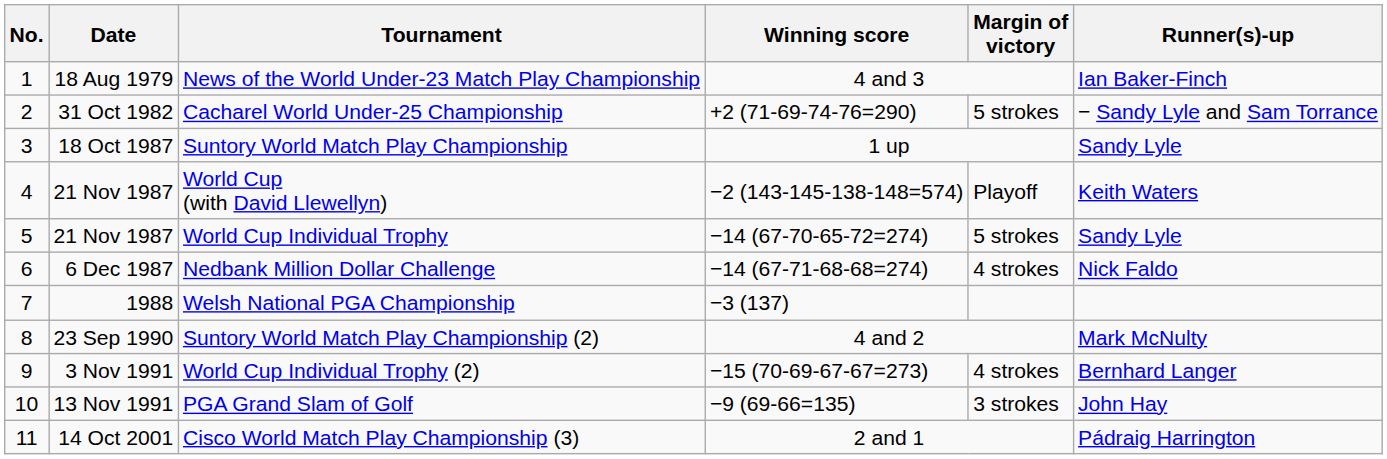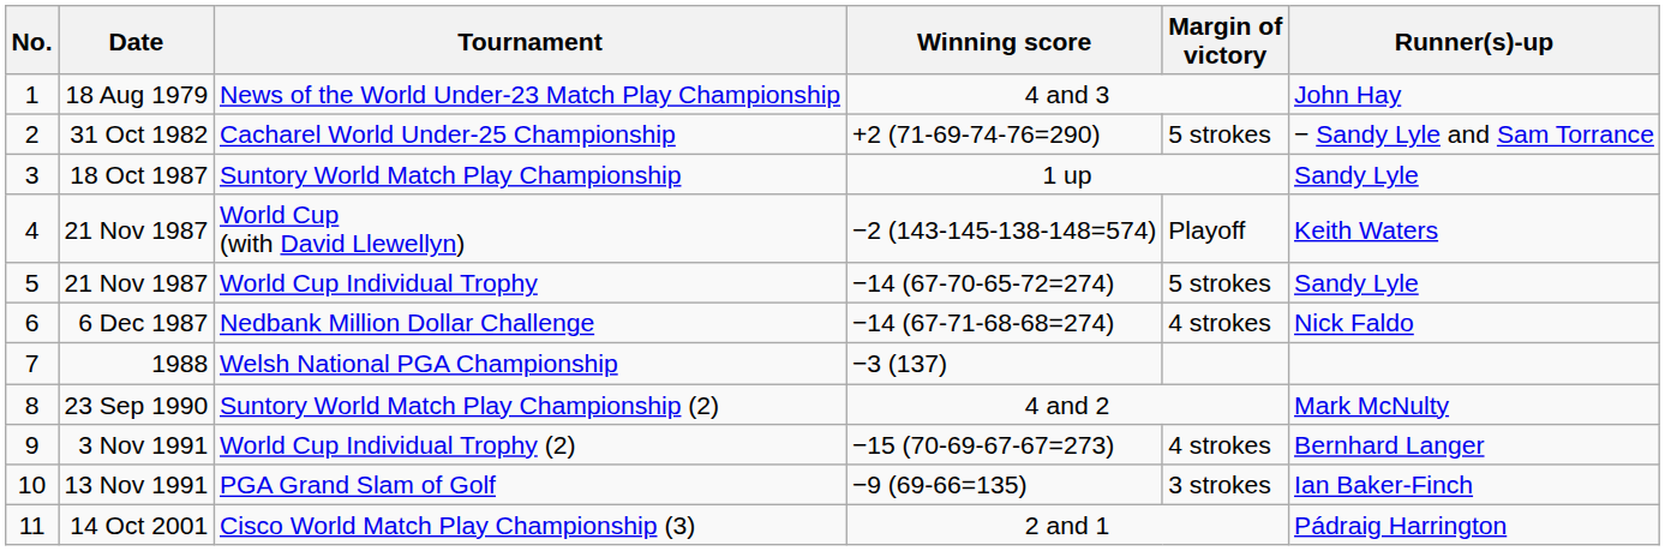 <table class="wikitable" style="font-size:95%;">
 <tr>
 <th>No.</th>
 <th>Date</th>
 <th>Tournament</th>
 <th>Winning score</th>
 <th>Margin of<br>victory</th>
 <th>Runner(s)-up</th>
 </tr>
 <tr>
 <td align=center>1</td>
 <td align=right>18 Aug 1979</td>
 <td><a href='#'>News of the World Under-23 Match Play Championship</a></td>
 <td colspan=2 align=center>4 and 3</td>
-<td> <a href='#'>Ian Baker-Finch</a></td>
+<td> <a href='#'>John Hay</a></td>
 </tr>
 <tr>
 <td align=center>2</td>
 <td align=right>31 Oct 1982</td>
 <td><a href='#'>Cacharel World Under-25 Championship</a></td>
 <td>+2 (71-69-74-76=290)</td>
 <td>5 strokes</td>
 <td> − <a href='#'>Sandy Lyle</a> and <a href='#'>Sam Torrance</a></td>
 </tr>
 <tr>
 <td align=center>3</td>
 <td align=right>18 Oct 1987</td>
 <td><a href='#'>Suntory World Match Play Championship</a></td>
 <td colspan=2 align=center>1 up</td>
 <td> <a href='#'>Sandy Lyle</a></td>
 </tr>
 <tr>
 <td align=center>4</td>
 <td align=right>21 Nov 1987</td>
 <td><a href='#'>World Cup</a><br>(with  <a href='#'>David Llewellyn</a>)</td>
 <td>−2 (143-145-138-148=574)</td>
 <td>Playoff</td>
 <td> <a href='#'>Keith Waters</a></td>
 </tr>
 <tr>
 <td align=center>5</td>
 <td align=right>21 Nov 1987</td>
 <td><a href='#'>World Cup Individual Trophy</a></td>
 <td>−14 (67-70-65-72=274)</td>
 <td>5 strokes</td>
 <td> <a href='#'>Sandy Lyle</a></td>
 </tr>
 <tr>
 <td align=center>6</td>
 <td align=right>6 Dec 1987</td>
 <td><a href='#'>Nedbank Million Dollar Challenge</a></td>
 <td>−14 (67-71-68-68=274)</td>
 <td>4 strokes</td>
 <td> <a href='#'>Nick Faldo</a></td>
 </tr>
 <tr>
 <td align=center>7</td>
 <td align=right>1988</td>
 <td><a href='#'>Welsh National PGA Championship</a></td>
 <td>−3 (137)</td>
 <td></td>
 <td></td>
 </tr>
 <tr>
 <td align=center>8</td>
 <td align=right>23 Sep 1990</td>
 <td><a href='#'>Suntory World Match Play Championship</a> (2)</td>
 <td colspan=2 align=center>4 and 2</td>
 <td> <a href='#'>Mark McNulty</a></td>
 </tr>
 <tr>
 <td align=center>9</td>
 <td align=right>3 Nov 1991</td>
 <td><a href='#'>World Cup Individual Trophy</a> (2)</td>
 <td>−15 (70-69-67-67=273)</td>
 <td>4 strokes</td>
 <td> <a href='#'>Bernhard Langer</a></td>
 </tr>
 <tr>
 <td align=center>10</td>
 <td align=right>13 Nov 1991</td>
 <td><a href='#'>PGA Grand Slam of Golf</a></td>
 <td>−9 (69-66=135)</td>
 <td>3 strokes</td>
-<td> <a href='#'>John Hay</a></td>
+<td> <a href='#'>Ian Baker-Finch</a></td>
 </tr>
 <tr>
 <td align=center>11</td>
 <td align=right>14 Oct 2001</td>
 <td><a href='#'>Cisco World Match Play Championship</a> (3)</td>
 <td colspan=2 align=center>2 and 1</td>
 <td> <a href='#'>Pádraig Harrington</a></td>
 </tr>
 </table>
